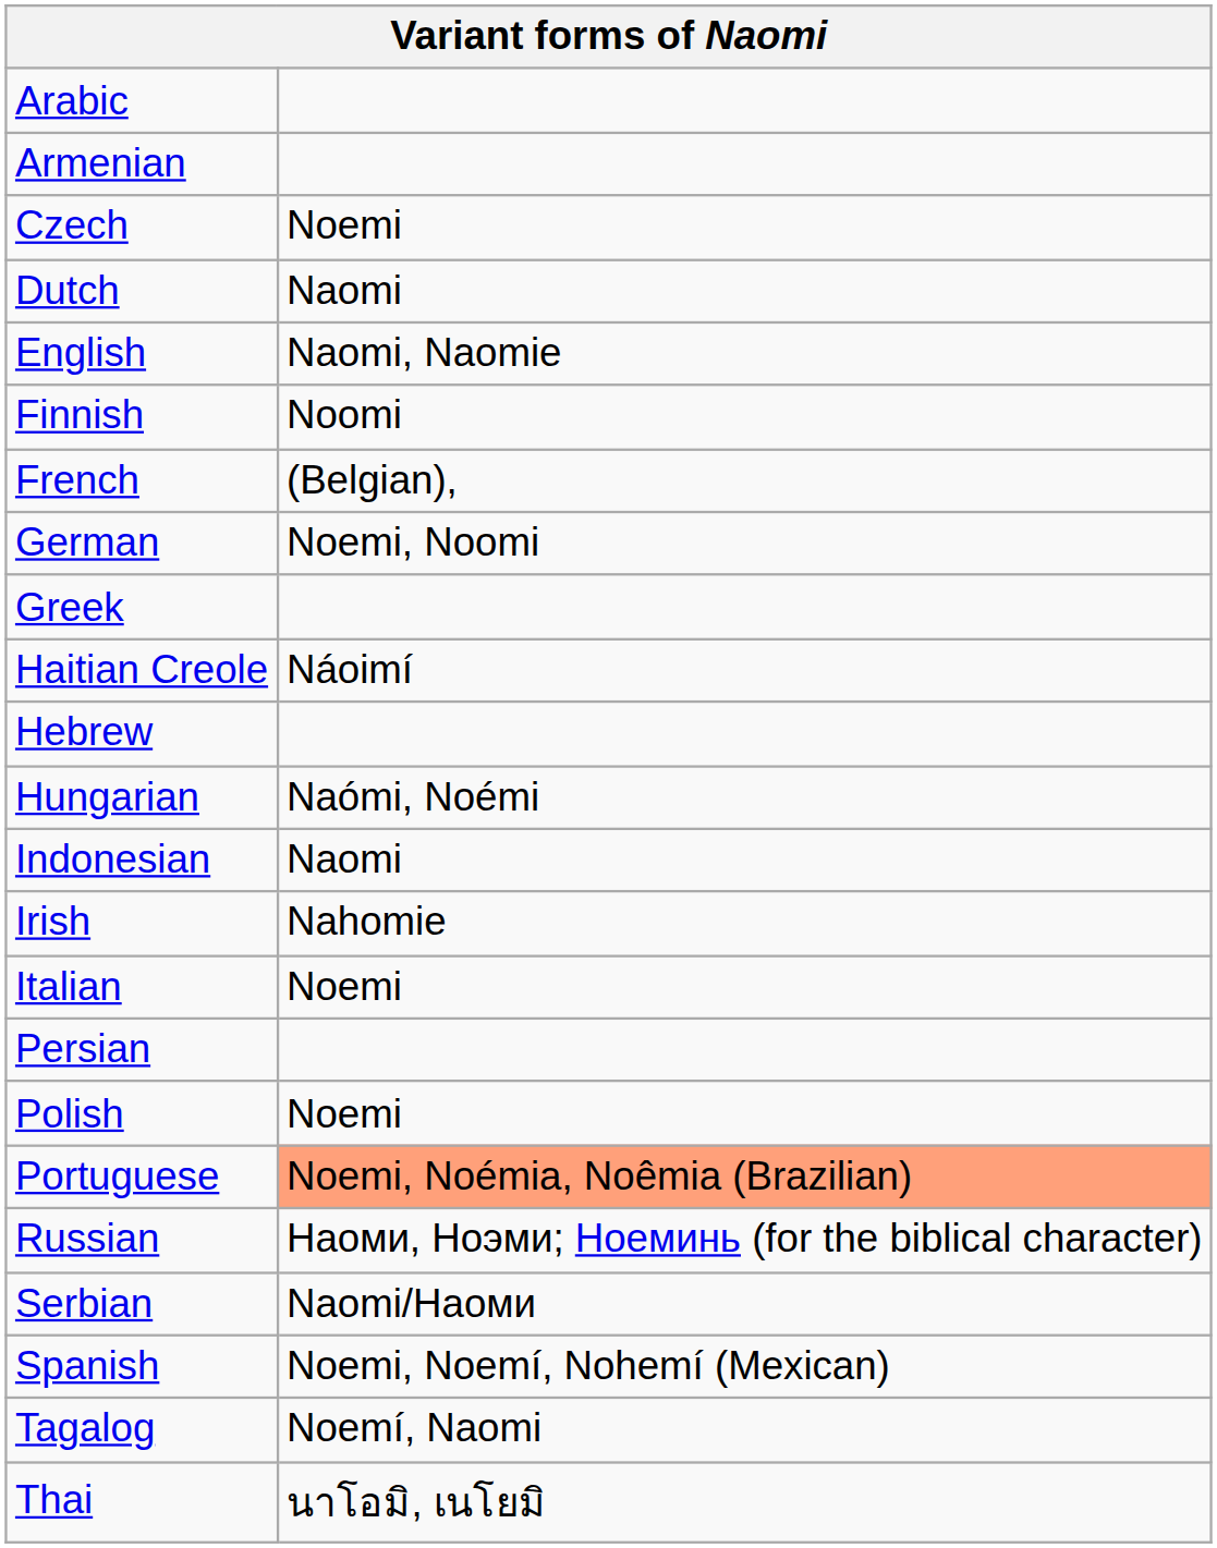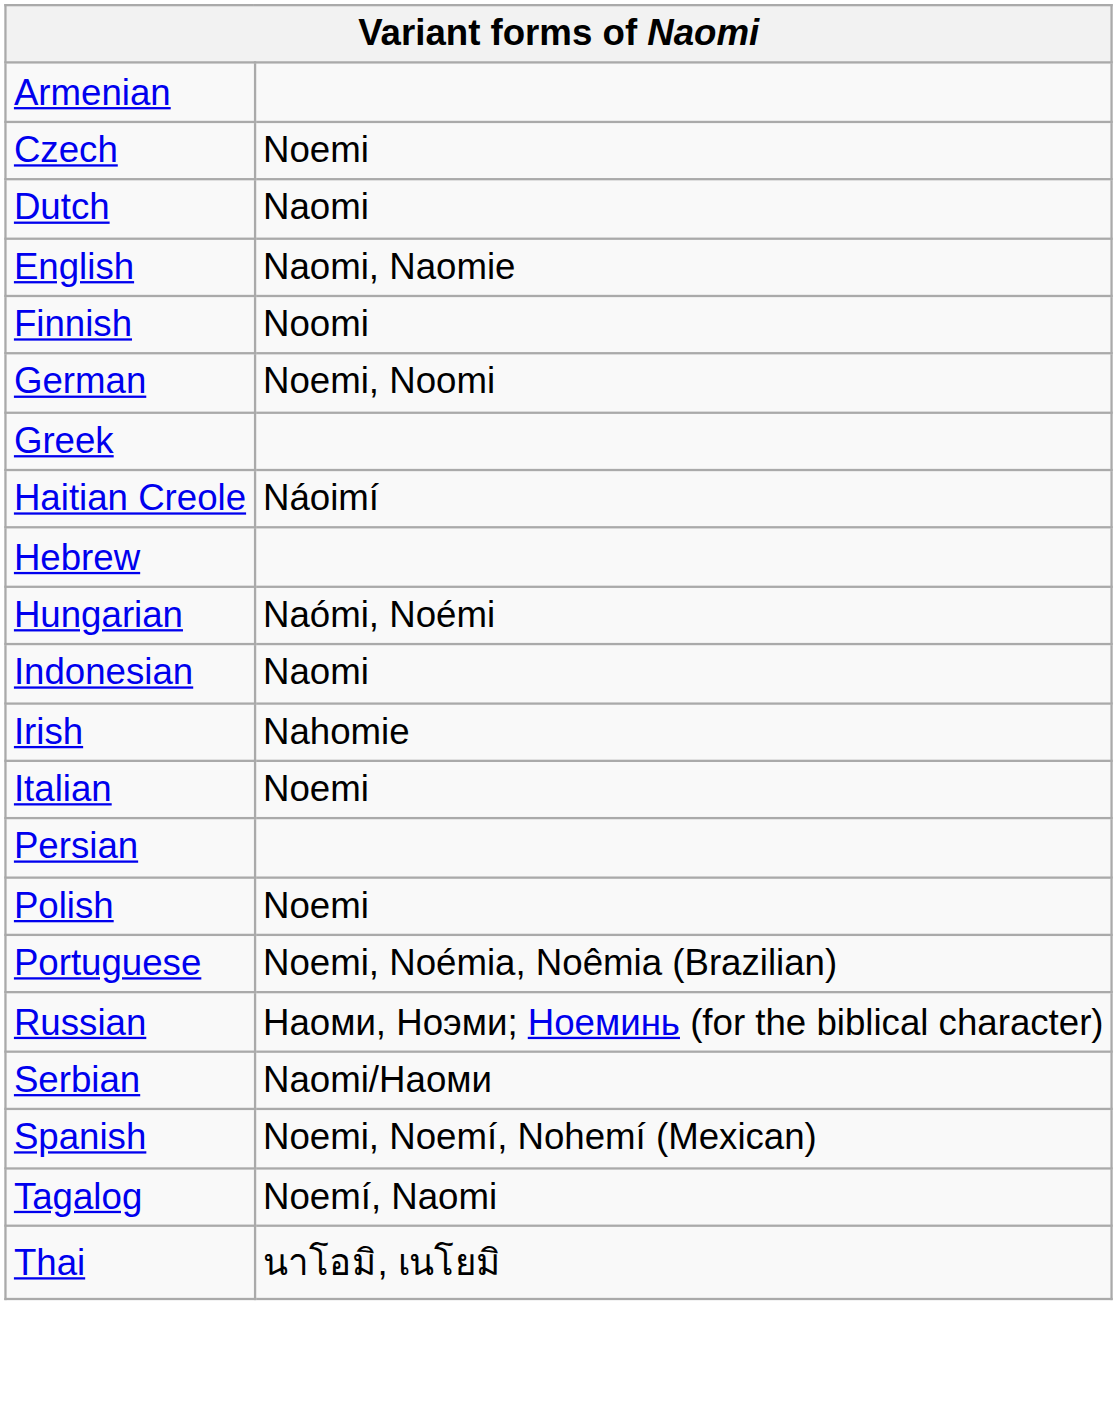 <table class="wikitable" style="float:center; margin-left: 8px">
 <tr>
 <th colspan="2">Variant forms of <em>Naomi</em></th>
-</tr>
-<tr>
-<td><a href='#'>Arabic</a></td>
-<td></td>
 </tr>
 <tr>
 <td><a href='#'>Armenian</a></td>
 <td></td>
 </tr>
 <tr>
 <td><a href='#'>Czech</a></td>
 <td>Noemi</td>
 </tr>
 <tr>
 <td><a href='#'>Dutch</a></td>
 <td>Naomi</td>
 </tr>
 <tr>
 <td><a href='#'>English</a></td>
 <td>Naomi, Naomie</td>
 </tr>
 <tr>
 <td><a href='#'>Finnish</a></td>
 <td>Noomi</td>
-</tr>
-<tr>
-<td><a href='#'>French</a></td>
-<td> (Belgian), </td>
 </tr>
 <tr>
 <td><a href='#'>German</a></td>
 <td>Noemi, Noomi</td>
 </tr>
 <tr>
 <td><a href='#'>Greek</a></td>
 <td></td>
 </tr>
 <tr>
 <td><a href='#'>Haitian Creole</a></td>
 <td>Náoimí</td>
 </tr>
 <tr>
 <td><a href='#'>Hebrew</a></td>
 <td></td>
 </tr>
 <tr>
 <td><a href='#'>Hungarian</a></td>
 <td>Naómi, Noémi</td>
 </tr>
 <tr>
 <td><a href='#'>Indonesian</a></td>
 <td>Naomi</td>
 </tr>
 <tr>
 <td><a href='#'>Irish</a></td>
 <td>Nahomie</td>
 </tr>
 <tr>
 <td><a href='#'>Italian</a></td>
 <td>Noemi</td>
 </tr>
 <tr>
 <td><a href='#'>Persian</a></td>
 <td></td>
 </tr>
 <tr>
 <td><a href='#'>Polish</a></td>
 <td>Noemi</td>
 </tr>
 <tr>
 <td><a href='#'>Portuguese</a></td>
-<td style="background: lightsalmon;">Noemi, Noémia, Noêmia (Brazilian)</td>
+<td>Noemi, Noémia, Noêmia (Brazilian)</td>
 </tr>
 <tr>
 <td><a href='#'>Russian</a></td>
 <td>Наоми, Ноэми; <a href='#'>Ноеминь</a> (for the biblical character)</td>
 </tr>
 <tr>
 <td><a href='#'>Serbian</a></td>
 <td>Naomi/Наоми</td>
 </tr>
 <tr>
 <td><a href='#'>Spanish</a></td>
 <td>Noemi, Noemí, Nohemí (Mexican)</td>
 </tr>
 <tr>
 <td><a href='#'>Tagalog</a></td>
 <td>Noemí, Naomi</td>
 </tr>
 <tr>
 <td><a href='#'>Thai</a></td>
 <td>นาโอมิ, เนโยมิ</td>
 </tr>
 </table>
